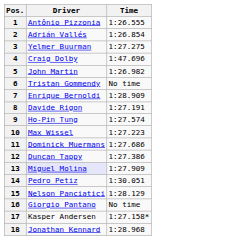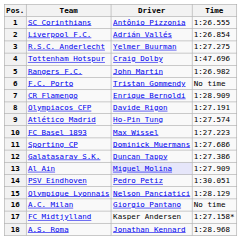 <table class=wikitable style="font-size:95%">
 <tr>
 <th>Pos.</th>
+<th>Team</th>
 <th>Driver</th>
 <th>Time</th>
 </tr>
 <tr>
 <th>1</th>
+<td> <a href='#'>SC Corinthians</a></td>
 <td> <a href='#'>Antônio Pizzonia</a></td>
 <td>1:26.555</td>
 </tr>
 <tr>
 <th>2</th>
+<td> <a href='#'>Liverpool F.C.</a></td>
 <td> <a href='#'>Adrián Vallés</a></td>
 <td>1:26.854</td>
 </tr>
 <tr>
 <th>3</th>
+<td> <a href='#'>R.S.C. Anderlecht</a></td>
 <td> <a href='#'>Yelmer Buurman</a></td>
 <td>1:27.275</td>
 </tr>
 <tr>
 <th>4</th>
+<td> <a href='#'>Tottenham Hotspur</a></td>
 <td> <a href='#'>Craig Dolby</a></td>
 <td>1:47.696</td>
 </tr>
 <tr>
 <th>5</th>
+<td> <a href='#'>Rangers F.C.</a></td>
 <td> <a href='#'>John Martin</a></td>
 <td>1:26.982</td>
 </tr>
 <tr>
 <th>6</th>
+<td> <a href='#'>F.C. Porto</a></td>
 <td> <a href='#'>Tristan Gommendy</a></td>
 <td>No time</td>
 </tr>
 <tr>
 <th>7</th>
+<td> <a href='#'>CR Flamengo</a></td>
 <td> <a href='#'>Enrique Bernoldi</a></td>
 <td>1:28.909</td>
 </tr>
 <tr>
 <th>8</th>
+<td> <a href='#'>Olympiacos CFP</a></td>
 <td> <a href='#'>Davide Rigon</a></td>
 <td>1:27.191</td>
 </tr>
 <tr>
 <th>9</th>
+<td> <a href='#'>Atlético Madrid</a></td>
 <td> <a href='#'>Ho-Pin Tung</a></td>
 <td>1:27.574</td>
 </tr>
 <tr>
 <th>10</th>
+<td> <a href='#'>FC Basel 1893</a></td>
 <td> <a href='#'>Max Wissel</a></td>
 <td>1:27.223</td>
 </tr>
 <tr>
 <th>11</th>
+<td> <a href='#'>Sporting CP</a></td>
 <td> <a href='#'>Dominick Muermans</a></td>
 <td>1:27.686</td>
 </tr>
 <tr>
 <th>12</th>
+<td> <a href='#'>Galatasaray S.K.</a></td>
 <td> <a href='#'>Duncan Tappy</a></td>
 <td>1:27.386</td>
 </tr>
 <tr>
 <th>13</th>
+<td> <a href='#'>Al Ain</a></td>
 <td style="background: lavender;"> <a href='#'>Miguel Molina</a></td>
 <td>1:27.909</td>
 </tr>
 <tr>
 <th>14</th>
+<td> <a href='#'>PSV Eindhoven</a></td>
 <td> <a href='#'>Pedro Petiz</a></td>
 <td>1:30.051</td>
 </tr>
 <tr>
 <th>15</th>
+<td> <a href='#'>Olympique Lyonnais</a></td>
 <td> <a href='#'>Nelson Panciatici</a></td>
 <td>1:28.129</td>
 </tr>
 <tr>
 <th>16</th>
+<td> <a href='#'>A.C. Milan</a></td>
 <td> <a href='#'>Giorgio Pantano</a></td>
 <td>No time</td>
 </tr>
 <tr>
 <th>17</th>
+<td> <a href='#'>FC Midtjylland</a></td>
 <td> Kasper Andersen</td>
 <td>1:27.158*</td>
 </tr>
 <tr>
 <th>18</th>
+<td> <a href='#'>A.S. Roma</a></td>
 <td> <a href='#'>Jonathan Kennard</a></td>
 <td>1:28.968</td>
 </tr>
 </table>
